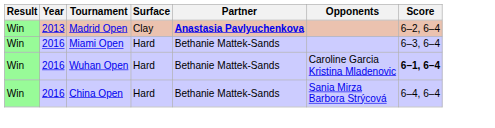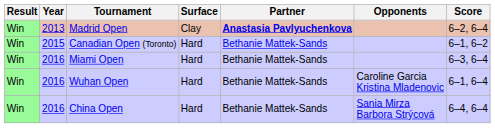 <table class="sortable wikitable">
 <tr>
 <th>Result</th>
 <th>Year</th>
 <th>Tournament</th>
 <th>Surface</th>
 <th>Partner</th>
 <th>Opponents</th>
 <th class="unsortable"><strong>Score</strong></th>
 </tr>
 <tr bgcolor=EBC2AF>
 <td bgcolor=98FB98>Win</td>
 <td><a href='#'>2013</a></td>
 <td><a href='#'>Madrid Open</a></td>
 <td>Clay</td>
 <td><strong> <a href='#'>Anastasia Pavlyuchenkova</a></strong></td>
 <td></td>
 <td>6–2, 6–4</td>
 </tr>
 <tr bgcolor=CCCCFF>
 <td bgcolor=98FB98>Win</td>
+<td><a href='#'>2015</a></td>
+<td><a href='#'>Canadian Open</a> <small>(Toronto)</small></td>
+<td>Hard</td>
+<td> <a href='#'>Bethanie Mattek-Sands</a></td>
+<td></td>
+<td>6–1, 6–2</td>
+</tr>
+<tr bgcolor=CCCCFF>
+<td bgcolor=98FB98>Win</td>
 <td><a href='#'>2016</a></td>
 <td><a href='#'>Miami Open</a></td>
 <td>Hard</td>
 <td> Bethanie Mattek-Sands</td>
 <td></td>
 <td>6–3, 6–4</td>
 </tr>
 <tr bgcolor=CCCCFF>
 <td bgcolor=98FB98>Win</td>
 <td><a href='#'>2016</a></td>
 <td><a href='#'>Wuhan Open</a></td>
 <td>Hard</td>
 <td> Bethanie Mattek-Sands</td>
 <td> Caroline Garcia <br> <a href='#'>Kristina Mladenovic</a></td>
-<td><strong>6–1, 6–4</strong></td>
+<td>6–1, 6–4</td>
 </tr>
 <tr bgcolor=CCCCFF>
 <td bgcolor=98FB98>Win</td>
 <td><a href='#'>2016</a></td>
 <td><a href='#'>China Open</a></td>
 <td>Hard</td>
 <td> Bethanie Mattek-Sands</td>
 <td> <a href='#'>Sania Mirza</a> <br> <a href='#'>Barbora Strýcová</a></td>
 <td>6–4, 6–4</td>
 </tr>
 </table>
